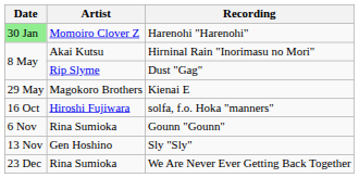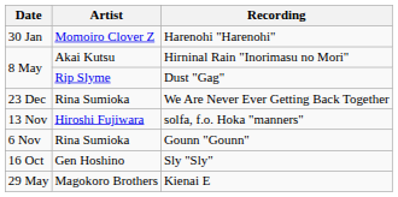 <table class="wikitable">
 <tr>
 <th>Date</th>
 <th>Artist</th>
 <th>Recording</th>
 </tr>
 <tr>
-<td style="background: lightgreen;">30 Jan</td>
+<td>30 Jan</td>
 <td><a href='#'>Momoiro Clover Z</a></td>
 <td>Harenohi "Harenohi"</td>
 </tr>
 <tr>
 <td rowspan="2">8 May</td>
 <td>Akai Kutsu</td>
 <td>Hirninal Rain "Inorimasu no Mori"</td>
 </tr>
 <tr>
 <td><a href='#'>Rip Slyme</a></td>
 <td>Dust "Gag"</td>
 </tr>
 <tr>
-<td>29 May</td>
-<td>Magokoro Brothers</td>
-<td>Kienai E</td>
+<td>23 Dec</td>
+<td>Rina Sumioka</td>
+<td>We Are Never Ever Getting Back Together</td>
 </tr>
 <tr>
-<td>16 Oct</td>
+<td>13 Nov</td>
 <td><a href='#'>Hiroshi Fujiwara</a></td>
 <td>solfa, f.o. Hoka "manners"</td>
 </tr>
 <tr>
 <td>6 Nov</td>
 <td>Rina Sumioka</td>
 <td>Gounn "Gounn"</td>
 </tr>
 <tr>
-<td>13 Nov</td>
+<td>16 Oct</td>
 <td>Gen Hoshino</td>
 <td>Sly "Sly"</td>
 </tr>
 <tr>
-<td>23 Dec</td>
-<td>Rina Sumioka</td>
-<td>We Are Never Ever Getting Back Together</td>
+<td>29 May</td>
+<td>Magokoro Brothers</td>
+<td>Kienai E</td>
 </tr>
 </table>
